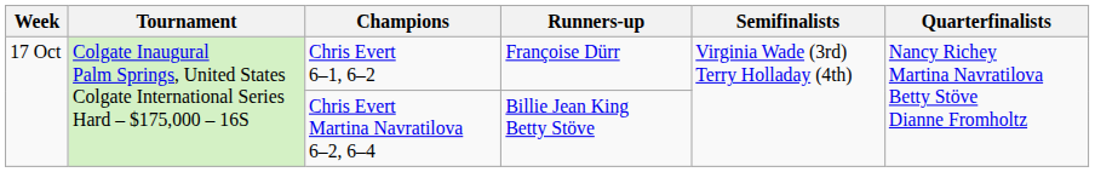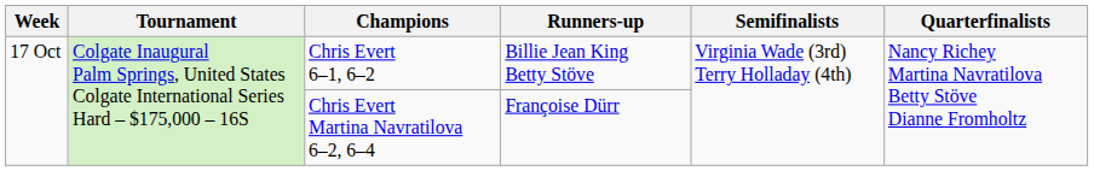 <table class=wikitable style=font-size:95%>
 <tr>
 <th style="width:48px;">Week</th>
 <th style="width:248px;">Tournament</th>
 <th style="width:200px;">Champions</th>
 <th style="width:200px;">Runners-up</th>
 <th style="width:190px;">Semifinalists</th>
 <th style="width:190px;">Quarterfinalists</th>
 </tr>
 <tr valign=top>
 <td rowspan=2>17 Oct</td>
 <td style="background:#D4F1C5;" rowspan="2"><a href='#'>Colgate Inaugural</a><br>  <a href='#'>Palm Springs</a>, United States<br>Colgate International Series<br>Hard – $175,000 – 16S</td>
 <td> <a href='#'>Chris Evert</a><br>6–1, 6–2</td>
-<td> <a href='#'>Françoise Dürr</a></td>
+<td> <a href='#'>Billie Jean King</a><br>  <a href='#'>Betty Stöve</a></td>
 <td rowspan=2> <a href='#'>Virginia Wade</a> (3rd) <br> <a href='#'>Terry Holladay</a> (4th)</td>
 <td rowspan=2> <a href='#'>Nancy Richey</a> <br>  <a href='#'>Martina Navratilova</a> <br>  <a href='#'>Betty Stöve</a> <br>  <a href='#'>Dianne Fromholtz</a></td>
 </tr>
 <tr valign=top>
 <td> <a href='#'>Chris Evert</a> <br>  <a href='#'>Martina Navratilova</a><br>6–2, 6–4</td>
-<td> <a href='#'>Billie Jean King</a><br>  <a href='#'>Betty Stöve</a></td>
+<td> <a href='#'>Françoise Dürr</a></td>
 </tr>
 </table>
